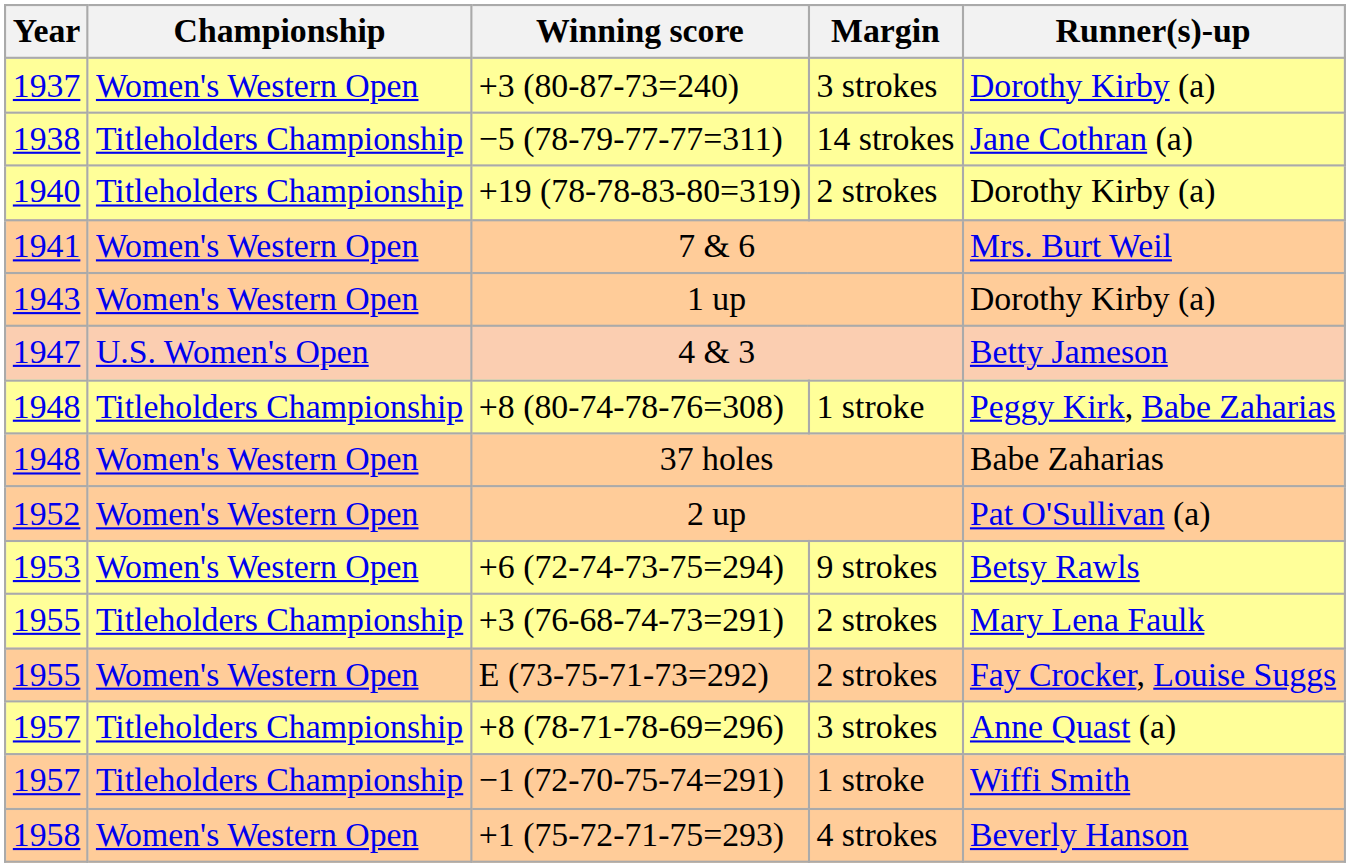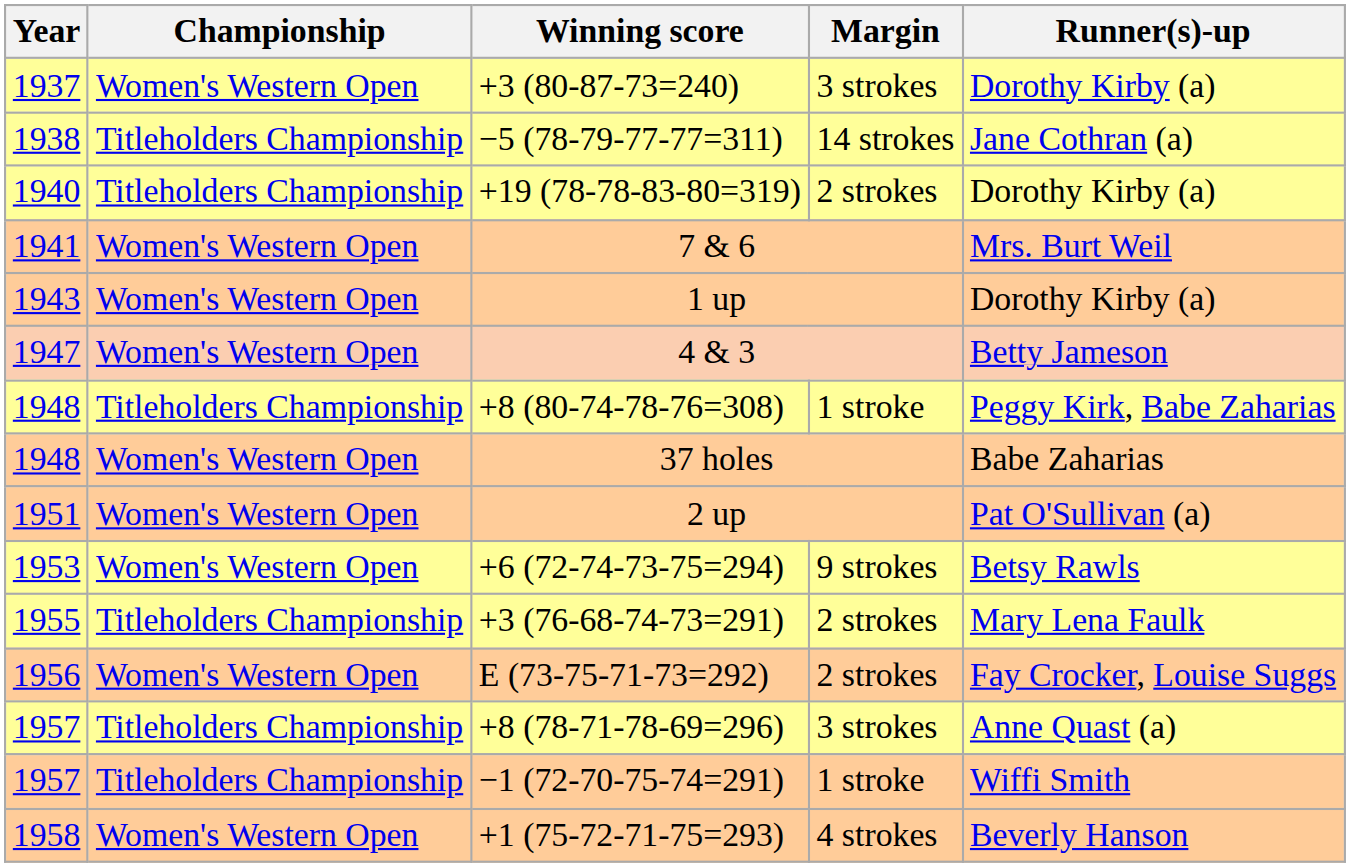 <table class="sortable wikitable">
 <tr>
 <th>Year</th>
 <th>Championship</th>
 <th>Winning score</th>
 <th>Margin</th>
 <th>Runner(s)-up</th>
 </tr>
 <tr style="background:#FFFF99;">
 <td><a href='#'>1937</a></td>
 <td><a href='#'>Women's Western Open</a></td>
 <td>+3 (80-87-73=240)</td>
 <td>3 strokes</td>
 <td> <a href='#'>Dorothy Kirby</a> (a)</td>
 </tr>
 <tr style="background:#FFFF99;">
 <td><a href='#'>1938</a></td>
 <td><a href='#'>Titleholders Championship</a></td>
 <td>−5 (78-79-77-77=311)</td>
 <td>14 strokes</td>
 <td> <a href='#'>Jane Cothran</a> (a)</td>
 </tr>
 <tr style="background:#FFFF99;">
 <td><a href='#'>1940</a></td>
 <td><a href='#'>Titleholders Championship</a></td>
 <td>+19 (78-78-83-80=319)</td>
 <td>2 strokes</td>
 <td> Dorothy Kirby (a)</td>
 </tr>
 <tr style="background:#FFCC99;">
 <td><a href='#'>1941</a></td>
 <td><a href='#'>Women's Western Open</a></td>
 <td colspan=2 align=center>7 & 6</td>
 <td> <a href='#'>Mrs. Burt Weil</a></td>
 </tr>
 <tr style="background:#FFCC99;">
 <td><a href='#'>1943</a></td>
 <td><a href='#'>Women's Western Open</a></td>
 <td colspan=2 align=center>1 up</td>
 <td> Dorothy Kirby (a)</td>
 </tr>
 <tr style="background:#FBCEB1;">
 <td><a href='#'>1947</a></td>
-<td><a href='#'>U.S. Women's Open</a></td>
+<td><a href='#'>Women's Western Open</a></td>
 <td colspan=2 align=center>4 & 3</td>
 <td> <a href='#'>Betty Jameson</a></td>
 </tr>
 <tr style="background:#FFFF99;">
 <td><a href='#'>1948</a></td>
 <td><a href='#'>Titleholders Championship</a></td>
 <td>+8 (80-74-78-76=308)</td>
 <td>1 stroke</td>
 <td> <a href='#'>Peggy Kirk</a>,  <a href='#'>Babe Zaharias</a></td>
 </tr>
 <tr style="background:#FFCC99;">
 <td><a href='#'>1948</a></td>
 <td><a href='#'>Women's Western Open</a></td>
 <td colspan=2 align=center>37 holes</td>
 <td> Babe Zaharias</td>
 </tr>
 <tr style="background:#FFCC99;">
-<td><a href='#'>1952</a></td>
+<td><a href='#'>1951</a></td>
 <td><a href='#'>Women's Western Open</a></td>
 <td colspan=2 align=center>2 up</td>
 <td> <a href='#'>Pat O'Sullivan</a> (a)</td>
 </tr>
 <tr style="background:#FFFF99;">
 <td><a href='#'>1953</a></td>
 <td><a href='#'>Women's Western Open</a></td>
 <td>+6 (72-74-73-75=294)</td>
 <td>9 strokes</td>
 <td> <a href='#'>Betsy Rawls</a></td>
 </tr>
 <tr style="background:#FFFF99;">
 <td><a href='#'>1955</a></td>
 <td><a href='#'>Titleholders Championship</a></td>
 <td>+3 (76-68-74-73=291)</td>
 <td>2 strokes</td>
 <td> <a href='#'>Mary Lena Faulk</a></td>
 </tr>
 <tr style="background:#FFCC99;">
-<td><a href='#'>1955</a></td>
+<td><a href='#'>1956</a></td>
 <td><a href='#'>Women's Western Open</a></td>
 <td>E (73-75-71-73=292)</td>
 <td>2 strokes</td>
 <td> <a href='#'>Fay Crocker</a>,  <a href='#'>Louise Suggs</a></td>
 </tr>
 <tr style="background:#FFFF99;">
 <td><a href='#'>1957</a></td>
 <td><a href='#'>Titleholders Championship</a></td>
 <td>+8 (78-71-78-69=296)</td>
 <td>3 strokes</td>
 <td> <a href='#'>Anne Quast</a> (a)</td>
 </tr>
 <tr style="background:#FFCC99;">
 <td><a href='#'>1957</a></td>
 <td><a href='#'>Titleholders Championship</a></td>
 <td>−1 (72-70-75-74=291)</td>
 <td>1 stroke</td>
 <td> <a href='#'>Wiffi Smith</a></td>
 </tr>
 <tr style="background:#FFCC99;">
 <td><a href='#'>1958</a></td>
 <td><a href='#'>Women's Western Open</a></td>
 <td>+1 (75-72-71-75=293)</td>
 <td>4 strokes</td>
 <td> <a href='#'>Beverly Hanson</a></td>
 </tr>
 </table>
